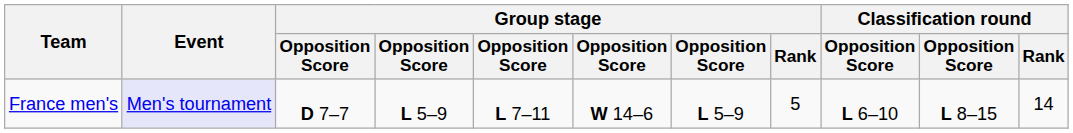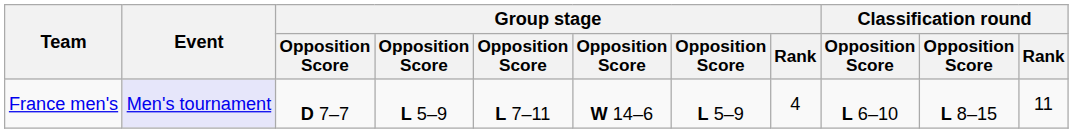 <table class="wikitable" style="font-size:90%">
 <tr>
 <th rowspan=2>Team</th>
 <th rowspan=2>Event</th>
 <th colspan=6>Group stage</th>
 <th colspan=3>Classification round</th>
 </tr>
 <tr style="font-size:95%">
 <th>Opposition<br>Score</th>
 <th>Opposition<br>Score</th>
 <th>Opposition<br>Score</th>
 <th>Opposition<br>Score</th>
 <th>Opposition<br>Score</th>
 <th>Rank</th>
 <th>Opposition<br>Score</th>
 <th>Opposition<br>Score</th>
 <th>Rank</th>
 </tr>
 <tr align=center>
 <td align=left><a href='#'>France men's</a></td>
 <td align=left style="background: lavender;"><a href='#'>Men's tournament</a></td>
 <td><br><strong>D</strong> 7–7</td>
 <td><br><strong>L</strong> 5–9</td>
 <td><br><strong>L</strong> 7–11</td>
 <td><br><strong>W</strong> 14–6</td>
 <td><br><strong>L</strong> 5–9</td>
-<td>5</td>
+<td>4</td>
 <td><br><strong>L</strong> 6–10</td>
 <td><br><strong>L</strong> 8–15</td>
-<td>14</td>
+<td>11</td>
 </tr>
 </table>
